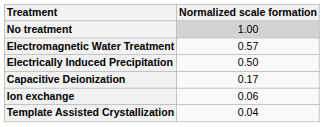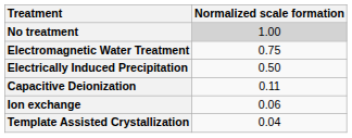 <table class="wikitable sortable" style="text-align:center">
 <tr>
 <th style="text-align:left">Treatment</th>
 <th>Normalized scale formation</th>
 </tr>
 <tr>
 <th style="text-align:left">No treatment</th>
 <td style="background: lightgrey;">1.00</td>
 </tr>
 <tr>
 <th style="text-align:left">Electromagnetic Water Treatment</th>
-<td>0.57</td>
+<td>0.75</td>
 </tr>
 <tr>
 <th style="text-align:left">Electrically Induced Precipitation</th>
 <td>0.50</td>
 </tr>
 <tr>
 <th style="text-align:left">Capacitive Deionization</th>
-<td>0.17</td>
+<td>0.11</td>
 </tr>
 <tr>
 <th style="text-align:left">Ion exchange</th>
 <td>0.06</td>
 </tr>
 <tr>
 <th>Template Assisted Crystallization</th>
 <td>0.04</td>
 </tr>
 </table>
